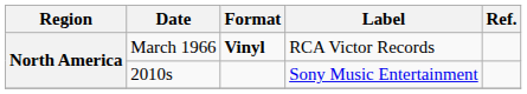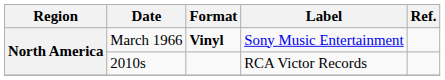 <table class="wikitable plainrowheaders">
 <tr>
 <th scope="col">Region</th>
 <th scope="col">Date</th>
 <th scope="col">Format</th>
 <th scope="col">Label</th>
 <th scope="col">Ref.</th>
 </tr>
 <tr>
 <th scope="row" rowspan="2">North America</th>
 <td>March 1966</td>
 <td><strong>Vinyl</strong></td>
-<td>RCA Victor Records</td>
+<td><a href='#'>Sony Music Entertainment</a></td>
 <td></td>
 </tr>
 <tr>
 <td>2010s</td>
 <td></td>
-<td><a href='#'>Sony Music Entertainment</a></td>
+<td>RCA Victor Records</td>
 <td></td>
 </tr>
 <tr>
 </tr>
 </table>
